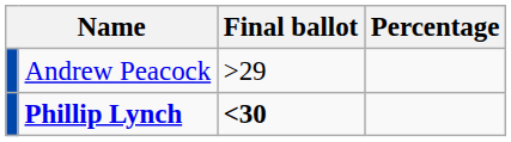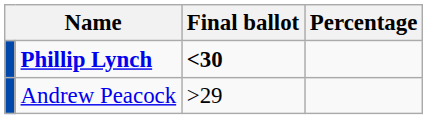 <table class="wikitable">
 <tr>
 <th colspan="2">Name</th>
 <th>Final ballot</th>
 <th>Percentage</th>
 </tr>
 <tr>
 <td style="background:#0047AB"></td>
+<td><strong><a href='#'>Phillip Lynch</a></strong></td>
+<td><strong><30</strong></td>
+<td></td>
+</tr>
+<tr>
+<td style="background:#0047AB"></td>
 <td><a href='#'>Andrew Peacock</a></td>
 <td>>29</td>
 <td></td>
 </tr>
-<tr>
-<td style="background:#0047AB"></td>
-<td><strong><a href='#'>Phillip Lynch</a></strong></td>
-<td><strong><30</strong></td>
-<td></td>
-</tr>
 </table>
